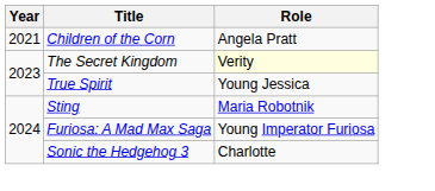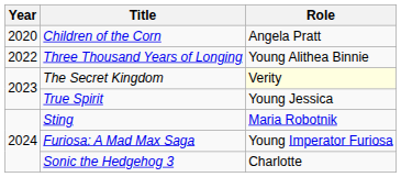 <table class="wikitable sortable">
 <tr>
 <th>Year</th>
 <th>Title</th>
 <th>Role</th>
 </tr>
 <tr>
-<td>2021</td>
+<td>2020</td>
 <td><em><a href='#'>Children of the Corn</a></em></td>
 <td>Angela Pratt</td>
+</tr>
+<tr>
+<td>2022</td>
+<td><em><a href='#'>Three Thousand Years of Longing</a></em></td>
+<td>Young Alithea Binnie</td>
 </tr>
 <tr>
 <td rowspan=2>2023</td>
 <td><em>The Secret Kingdom</em></td>
 <td style="background: lightyellow;">Verity</td>
 </tr>
 <tr>
 <td><em><a href='#'>True Spirit</a></em></td>
 <td>Young Jessica</td>
 </tr>
 <tr>
 <td rowspan=3>2024</td>
 <td><em><a href='#'>Sting</a></em></td>
 <td><a href='#'>Maria Robotnik</a></td>
 </tr>
 <tr>
 <td><em><a href='#'>Furiosa: A Mad Max Saga</a></em></td>
 <td>Young <a href='#'>Imperator Furiosa</a></td>
 </tr>
 <tr>
 <td><em><a href='#'>Sonic the Hedgehog 3</a></em></td>
 <td>Charlotte</td>
 </tr>
 </table>
